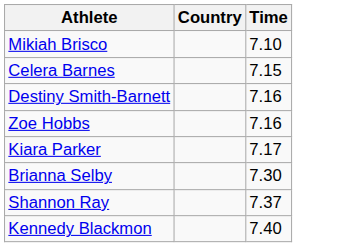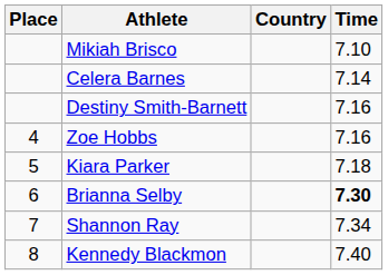 <table class="wikitable">
 <tr>
+<th>Place</th>
 <th>Athlete</th>
 <th>Country</th>
 <th>Time</th>
 </tr>
 <tr>
+<td align=center></td>
 <td><a href='#'>Mikiah Brisco</a></td>
 <td></td>
 <td>7.10</td>
 </tr>
 <tr>
+<td align=center></td>
 <td><a href='#'>Celera Barnes</a></td>
 <td></td>
-<td>7.15</td>
+<td>7.14</td>
 </tr>
 <tr>
+<td align=center></td>
 <td><a href='#'>Destiny Smith-Barnett</a></td>
 <td></td>
 <td>7.16</td>
 </tr>
 <tr>
+<td align=center>4</td>
 <td><a href='#'>Zoe Hobbs</a></td>
 <td></td>
 <td>7.16</td>
 </tr>
 <tr>
+<td align=center>5</td>
 <td><a href='#'>Kiara Parker</a></td>
 <td></td>
-<td>7.17</td>
+<td>7.18</td>
 </tr>
 <tr>
+<td align=center>6</td>
 <td><a href='#'>Brianna Selby</a></td>
 <td></td>
-<td>7.30</td>
+<td><strong>7.30</strong></td>
 </tr>
 <tr>
+<td align=center>7</td>
 <td><a href='#'>Shannon Ray</a></td>
 <td></td>
-<td>7.37</td>
+<td>7.34</td>
 </tr>
 <tr>
+<td align=center>8</td>
 <td><a href='#'>Kennedy Blackmon</a></td>
 <td></td>
 <td>7.40</td>
 </tr>
 </table>
